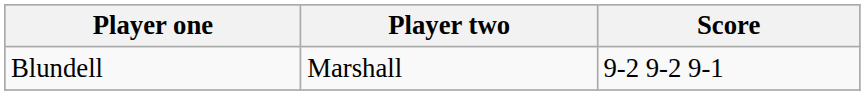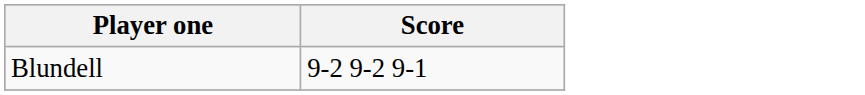 <table class="wikitable">
 <tr>
 <th width=170>Player one</th>
-<th width=170>Player two</th>
 <th width=150>Score</th>
 </tr>
 <tr>
 <td> Blundell</td>
-<td> Marshall</td>
 <td>9-2 9-2 9-1</td>
 </tr>
 </table>
